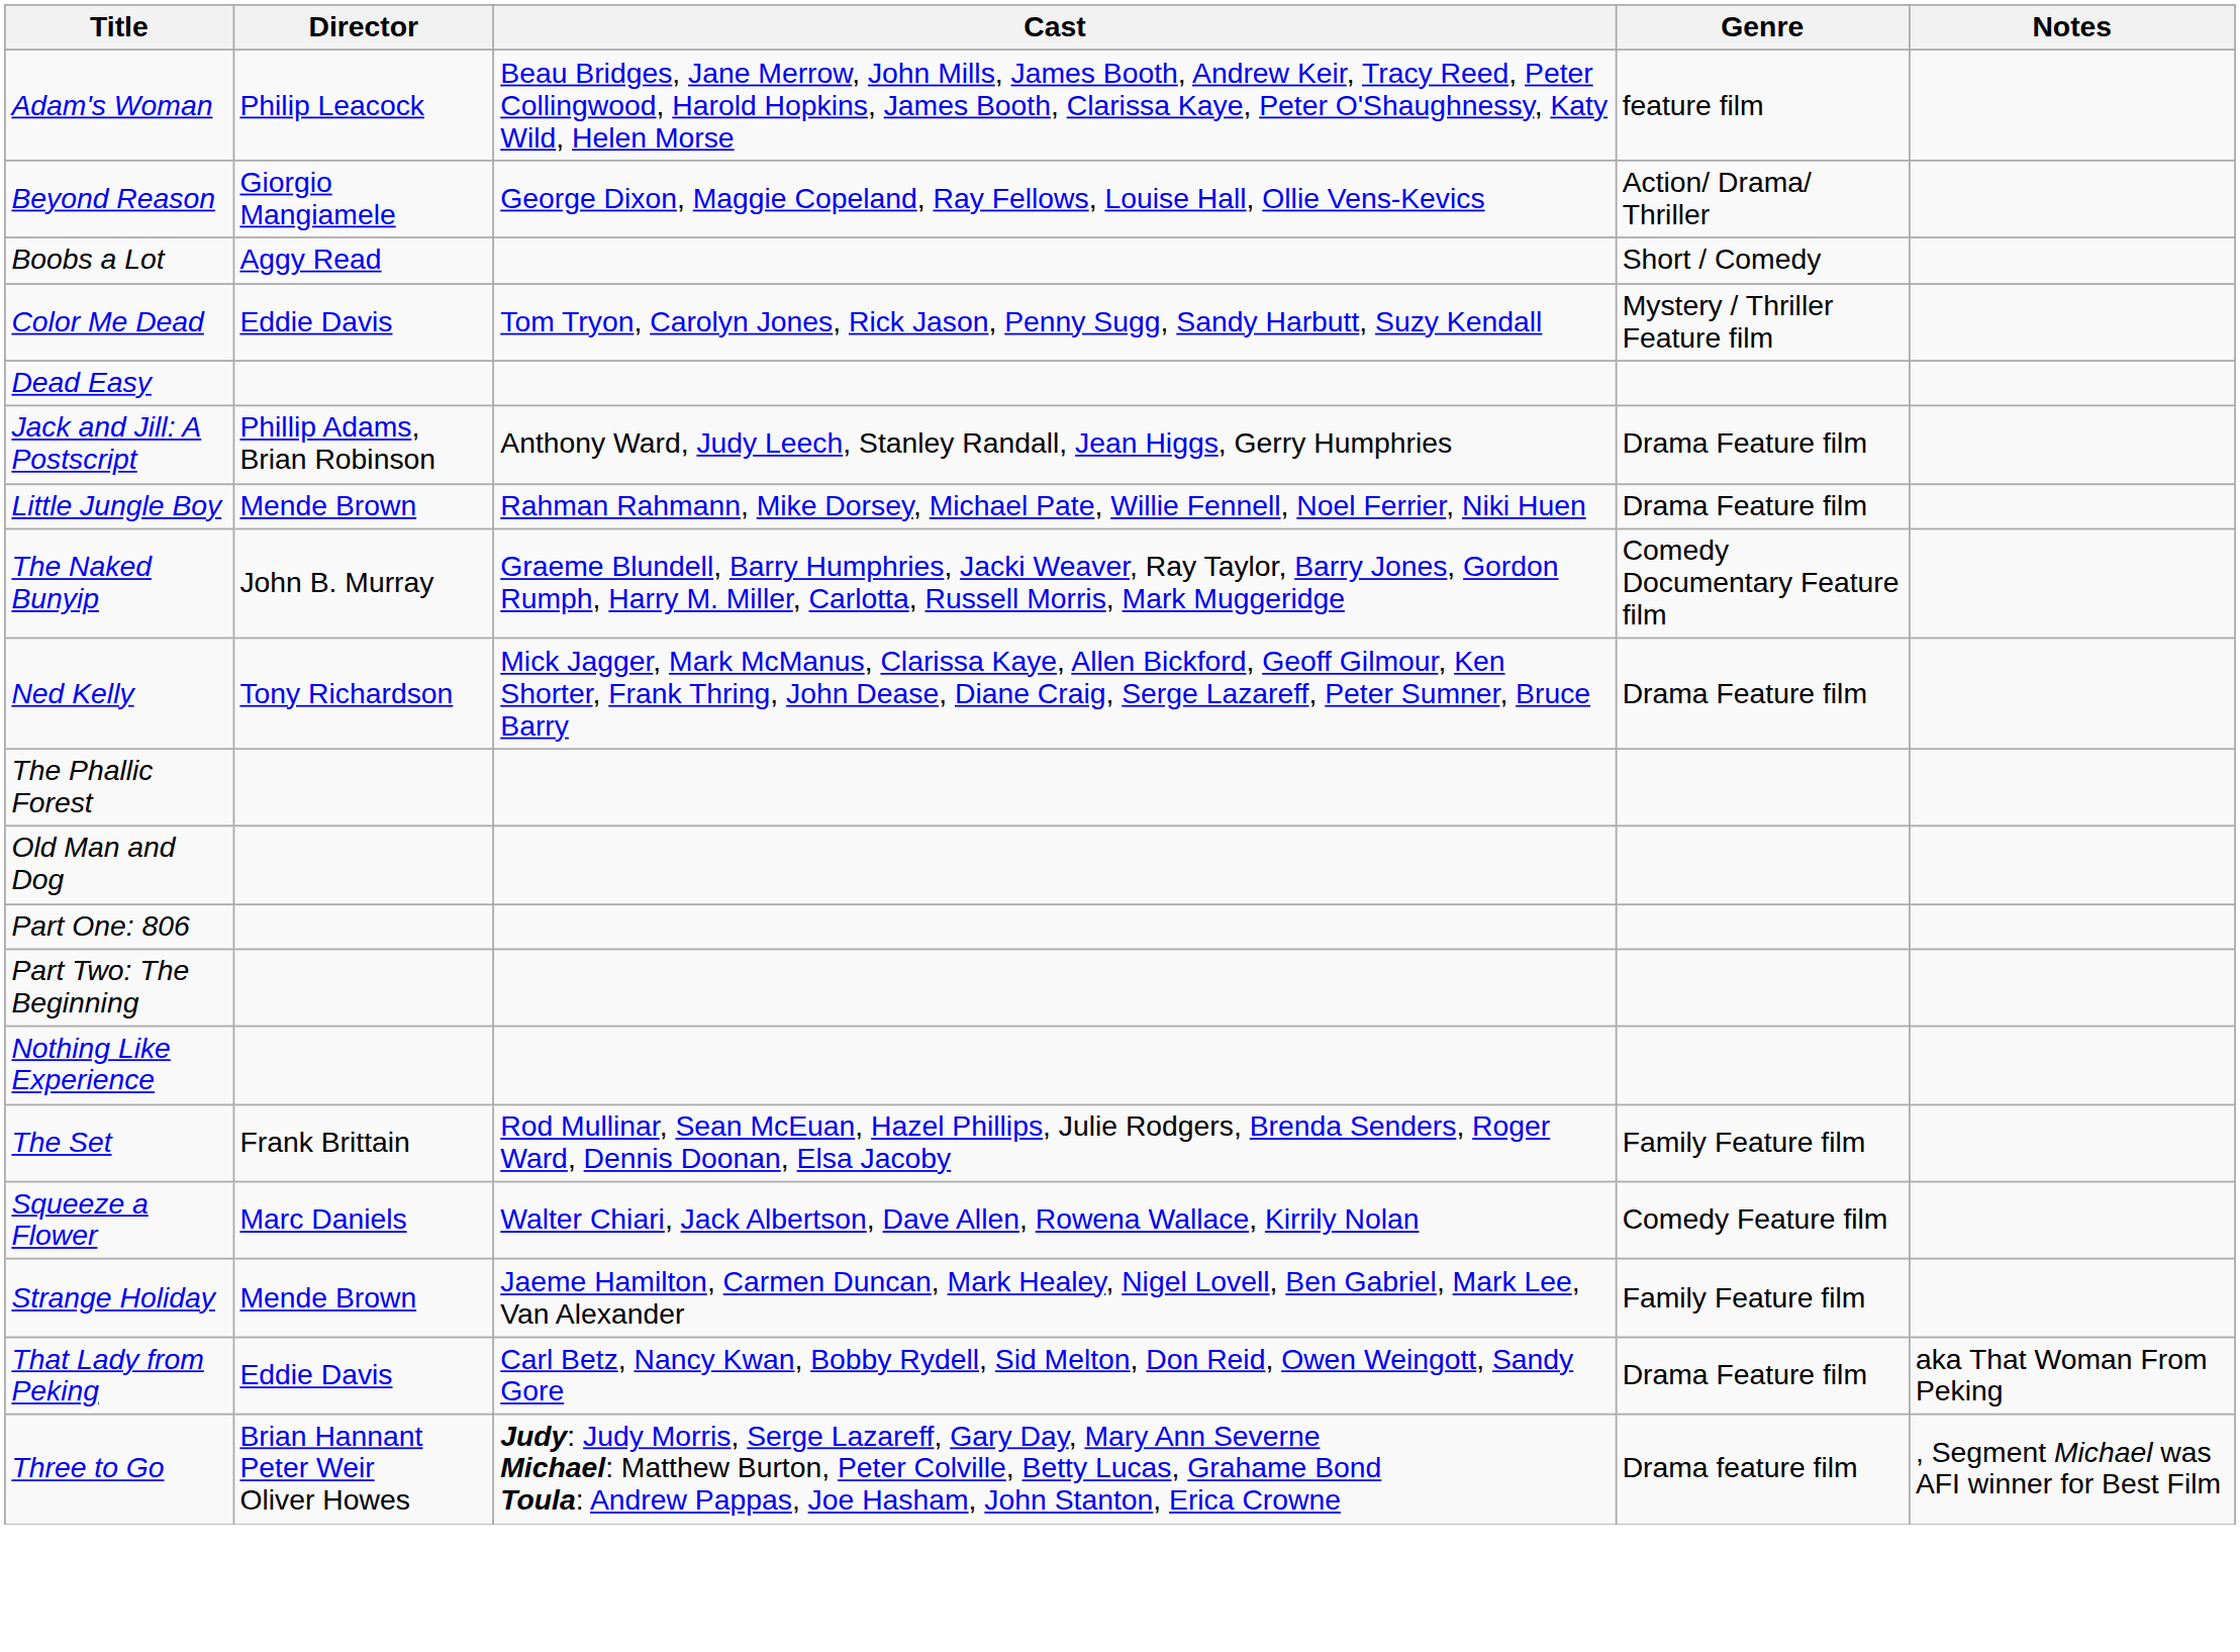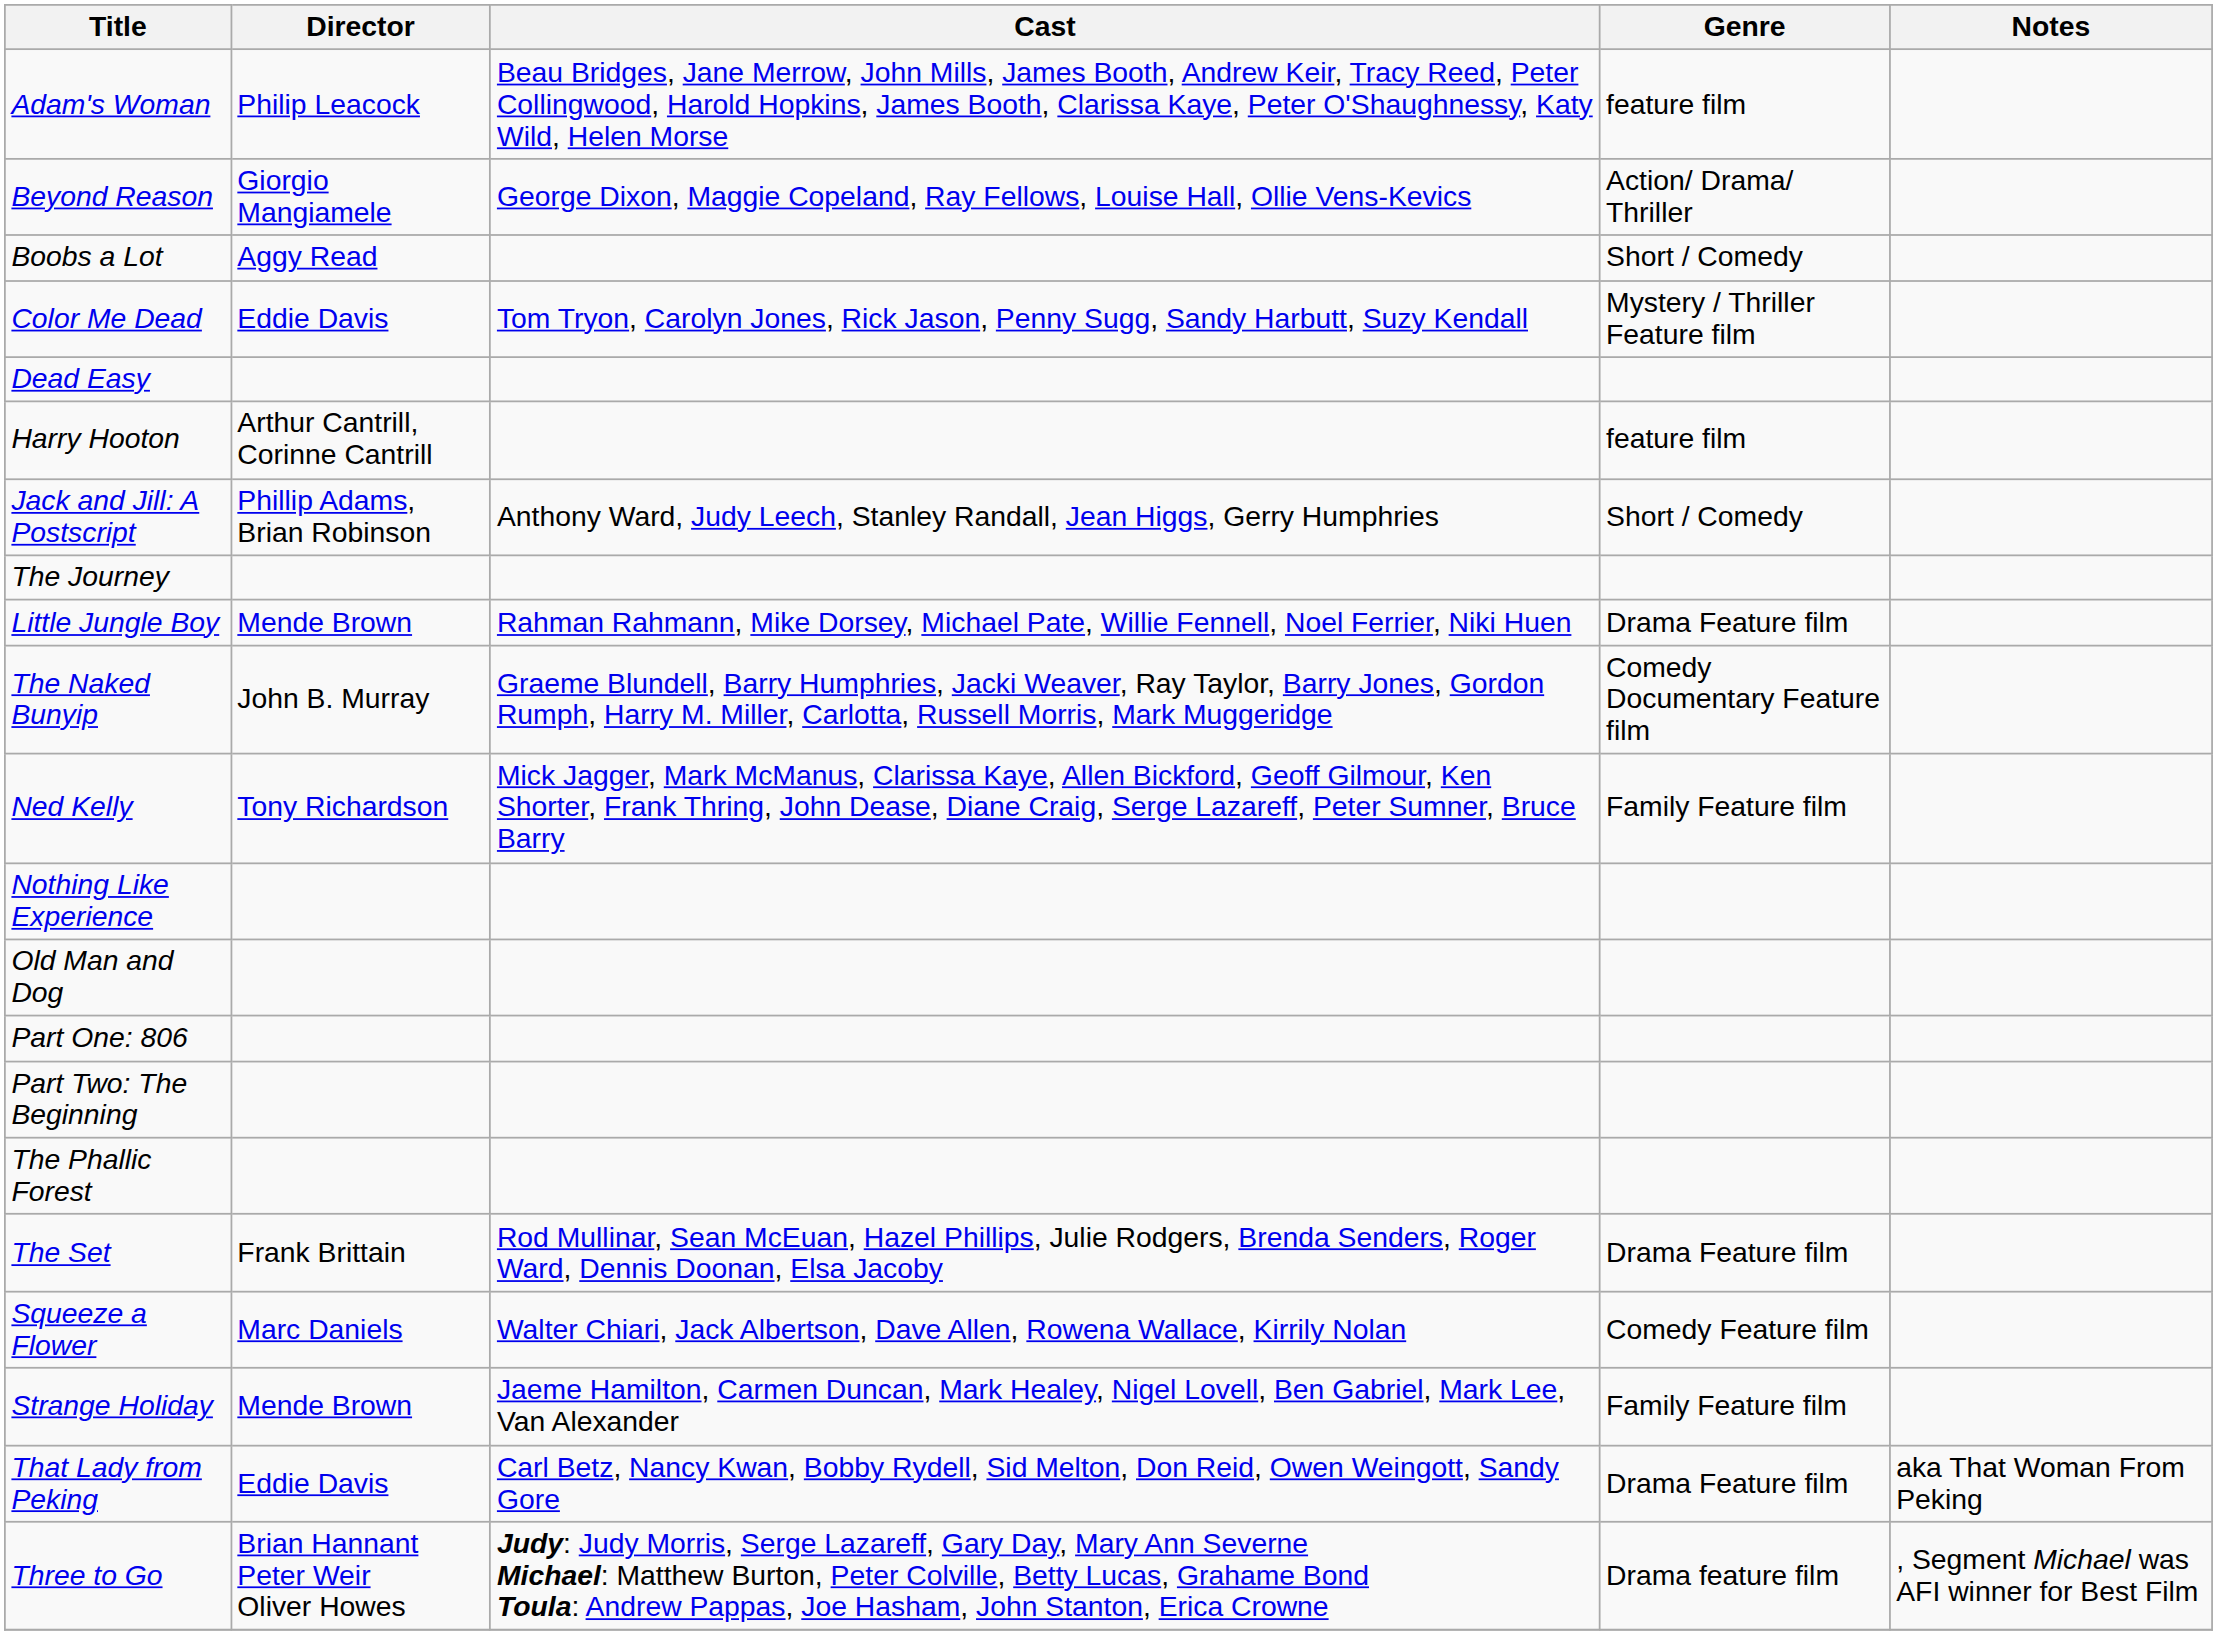 <table class="wikitable">
 <tr>
 <th>Title</th>
 <th>Director</th>
 <th>Cast</th>
 <th>Genre</th>
 <th>Notes</th>
 </tr>
 <tr>
 <td><em><a href='#'>Adam's Woman</a></em></td>
 <td><a href='#'>Philip Leacock</a></td>
 <td><a href='#'>Beau Bridges</a>, <a href='#'>Jane Merrow</a>, <a href='#'>John Mills</a>, <a href='#'>James Booth</a>, <a href='#'>Andrew Keir</a>, <a href='#'>Tracy Reed</a>, <a href='#'>Peter Collingwood</a>, <a href='#'>Harold Hopkins</a>, <a href='#'>James Booth</a>, <a href='#'>Clarissa Kaye</a>, <a href='#'>Peter O'Shaughnessy</a>, <a href='#'>Katy Wild</a>, <a href='#'>Helen Morse</a></td>
 <td>feature film</td>
 <td></td>
 </tr>
 <tr>
 <td><em><a href='#'>Beyond Reason</a></em></td>
 <td><a href='#'>Giorgio Mangiamele</a></td>
 <td><a href='#'>George Dixon</a>, <a href='#'>Maggie Copeland</a>, <a href='#'>Ray Fellows</a>, <a href='#'>Louise Hall</a>, <a href='#'>Ollie Vens-Kevics</a></td>
 <td>Action/ Drama/ Thriller</td>
 <td></td>
 </tr>
 <tr>
 <td><em>Boobs a Lot</em></td>
 <td><a href='#'>Aggy Read</a></td>
 <td></td>
 <td>Short / Comedy</td>
 <td></td>
 </tr>
 <tr>
 <td><em><a href='#'>Color Me Dead</a></em></td>
 <td><a href='#'>Eddie Davis</a></td>
 <td><a href='#'>Tom Tryon</a>, <a href='#'>Carolyn Jones</a>, <a href='#'>Rick Jason</a>, <a href='#'>Penny Sugg</a>, <a href='#'>Sandy Harbutt</a>, <a href='#'>Suzy Kendall</a></td>
 <td>Mystery / Thriller Feature film</td>
 <td></td>
 </tr>
 <tr>
 <td><em><a href='#'>Dead Easy</a></em></td>
 <td></td>
 <td></td>
 <td></td>
 <td></td>
 </tr>
 <tr>
+<td><em>Harry Hooton</em></td>
+<td>Arthur Cantrill, Corinne Cantrill</td>
+<td></td>
+<td>feature film</td>
+<td></td>
+</tr>
+<tr>
 <td><em><a href='#'>Jack and Jill: A Postscript</a></em></td>
 <td><a href='#'>Phillip Adams</a>, Brian Robinson</td>
 <td>Anthony Ward, <a href='#'>Judy Leech</a>, Stanley Randall, <a href='#'>Jean Higgs</a>, Gerry Humphries </td>
-<td>Drama Feature film</td>
+<td>Short / Comedy</td>
+<td></td>
+</tr>
+<tr>
+<td><em>The Journey</em></td>
+<td></td>
+<td></td>
+<td></td>
 <td></td>
 </tr>
 <tr>
 <td><em><a href='#'>Little Jungle Boy</a></em></td>
 <td><a href='#'>Mende Brown</a></td>
 <td><a href='#'>Rahman Rahmann</a>, <a href='#'>Mike Dorsey</a>, <a href='#'>Michael Pate</a>, <a href='#'>Willie Fennell</a>, <a href='#'>Noel Ferrier</a>, <a href='#'>Niki Huen</a></td>
 <td>Drama Feature film</td>
 <td></td>
 </tr>
 <tr>
 <td><em><a href='#'>The Naked Bunyip</a></em></td>
 <td>John B. Murray</td>
 <td><a href='#'>Graeme Blundell</a>, <a href='#'>Barry Humphries</a>, <a href='#'>Jacki Weaver</a>, Ray Taylor, <a href='#'>Barry Jones</a>, <a href='#'>Gordon Rumph</a>, <a href='#'>Harry M. Miller</a>, <a href='#'>Carlotta</a>, <a href='#'>Russell Morris</a>, <a href='#'>Mark Muggeridge</a></td>
 <td>Comedy Documentary Feature film</td>
 <td></td>
 </tr>
 <tr>
 <td><em><a href='#'>Ned Kelly</a></em></td>
 <td><a href='#'>Tony Richardson</a></td>
 <td><a href='#'>Mick Jagger</a>, <a href='#'>Mark McManus</a>, <a href='#'>Clarissa Kaye</a>, <a href='#'>Allen Bickford</a>, <a href='#'>Geoff Gilmour</a>, <a href='#'>Ken Shorter</a>, <a href='#'>Frank Thring</a>, <a href='#'>John Dease</a>, <a href='#'>Diane Craig</a>, <a href='#'>Serge Lazareff</a>, <a href='#'>Peter Sumner</a>, <a href='#'>Bruce Barry</a></td>
-<td>Drama Feature film</td>
+<td>Family Feature film</td>
 <td></td>
 </tr>
 <tr>
-<td><em>The Phallic Forest</em></td>
+<td><em><a href='#'>Nothing Like Experience</a></em></td>
 <td></td>
 <td></td>
 <td></td>
 <td></td>
 </tr>
 <tr>
 <td><em>Old Man and Dog</em></td>
 <td></td>
 <td></td>
 <td></td>
 <td></td>
 </tr>
 <tr>
 <td><em>Part One: 806</em></td>
 <td></td>
 <td></td>
 <td></td>
 <td></td>
 </tr>
 <tr>
 <td><em>Part Two: The Beginning</em></td>
 <td></td>
 <td></td>
 <td></td>
 <td></td>
 </tr>
 <tr>
-<td><em><a href='#'>Nothing Like Experience</a></em></td>
+<td><em>The Phallic Forest</em></td>
 <td></td>
 <td></td>
 <td></td>
 <td></td>
 </tr>
 <tr>
 <td><em><a href='#'>The Set</a></em></td>
 <td>Frank Brittain</td>
 <td><a href='#'>Rod Mullinar</a>, <a href='#'>Sean McEuan</a>, <a href='#'>Hazel Phillips</a>, Julie Rodgers, <a href='#'>Brenda Senders</a>, <a href='#'>Roger Ward</a>, <a href='#'>Dennis Doonan</a>, <a href='#'>Elsa Jacoby</a></td>
-<td>Family Feature film</td>
+<td>Drama Feature film</td>
 <td></td>
 </tr>
 <tr>
 <td><em><a href='#'>Squeeze a Flower</a></em></td>
 <td><a href='#'>Marc Daniels</a></td>
 <td><a href='#'>Walter Chiari</a>, <a href='#'>Jack Albertson</a>, <a href='#'>Dave Allen</a>, <a href='#'>Rowena Wallace</a>, <a href='#'>Kirrily Nolan</a></td>
 <td>Comedy Feature film</td>
 <td></td>
 </tr>
 <tr>
 <td><em><a href='#'>Strange Holiday</a></em></td>
 <td><a href='#'>Mende Brown</a></td>
 <td><a href='#'>Jaeme Hamilton</a>, <a href='#'>Carmen Duncan</a>, <a href='#'>Mark Healey</a>, <a href='#'>Nigel Lovell</a>, <a href='#'>Ben Gabriel</a>, <a href='#'>Mark Lee</a>, Van Alexander</td>
 <td>Family Feature film</td>
 <td></td>
 </tr>
 <tr>
 <td><em><a href='#'>That Lady from Peking</a></em></td>
 <td><a href='#'>Eddie Davis</a></td>
 <td><a href='#'>Carl Betz</a>, <a href='#'>Nancy Kwan</a>, <a href='#'>Bobby Rydell</a>, <a href='#'>Sid Melton</a>, <a href='#'>Don Reid</a>, <a href='#'>Owen Weingott</a>, <a href='#'>Sandy Gore</a></td>
 <td>Drama Feature film</td>
 <td> aka That Woman From Peking</td>
 </tr>
 <tr>
 <td><em><a href='#'>Three to Go</a></em></td>
 <td><a href='#'>Brian Hannant</a><br><a href='#'>Peter Weir</a><br>Oliver Howes</td>
 <td><strong><em>Judy</em></strong>: <a href='#'>Judy Morris</a>, <a href='#'>Serge Lazareff</a>, <a href='#'>Gary Day</a>, <a href='#'>Mary Ann Severne</a><br><strong><em>Michael</em></strong>: Matthew Burton, <a href='#'>Peter Colville</a>, <a href='#'>Betty Lucas</a>, <a href='#'>Grahame Bond</a><br><strong><em>Toula</em></strong>: <a href='#'>Andrew Pappas</a>, <a href='#'>Joe Hasham</a>, <a href='#'>John Stanton</a>, <a href='#'>Erica Crowne</a></td>
 <td>Drama feature film</td>
 <td>, Segment <em>Michael</em> was AFI winner for Best Film</td>
 </tr>
 <tr>
 </tr>
 </table>
